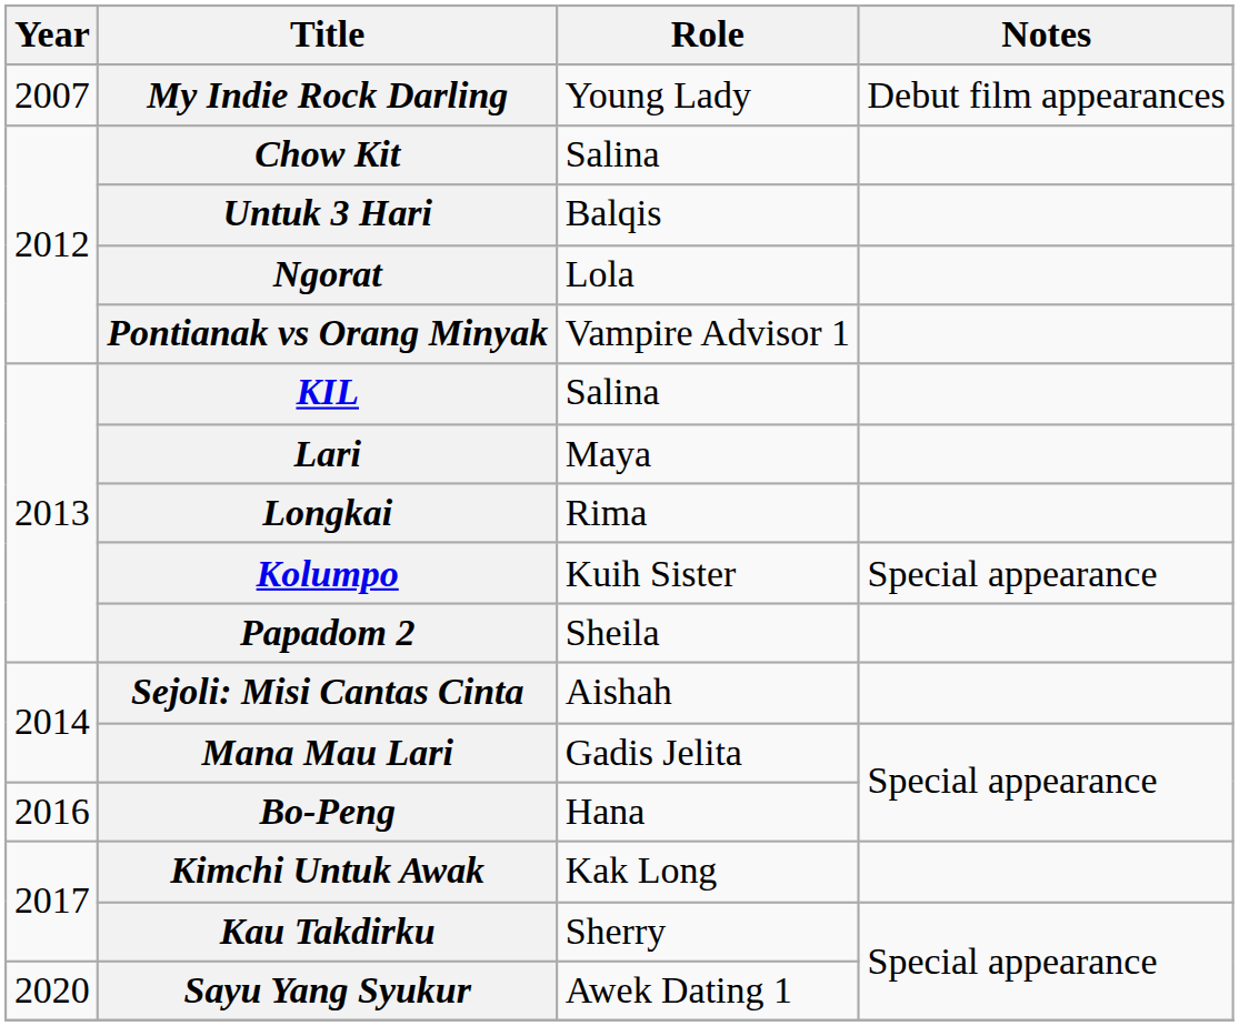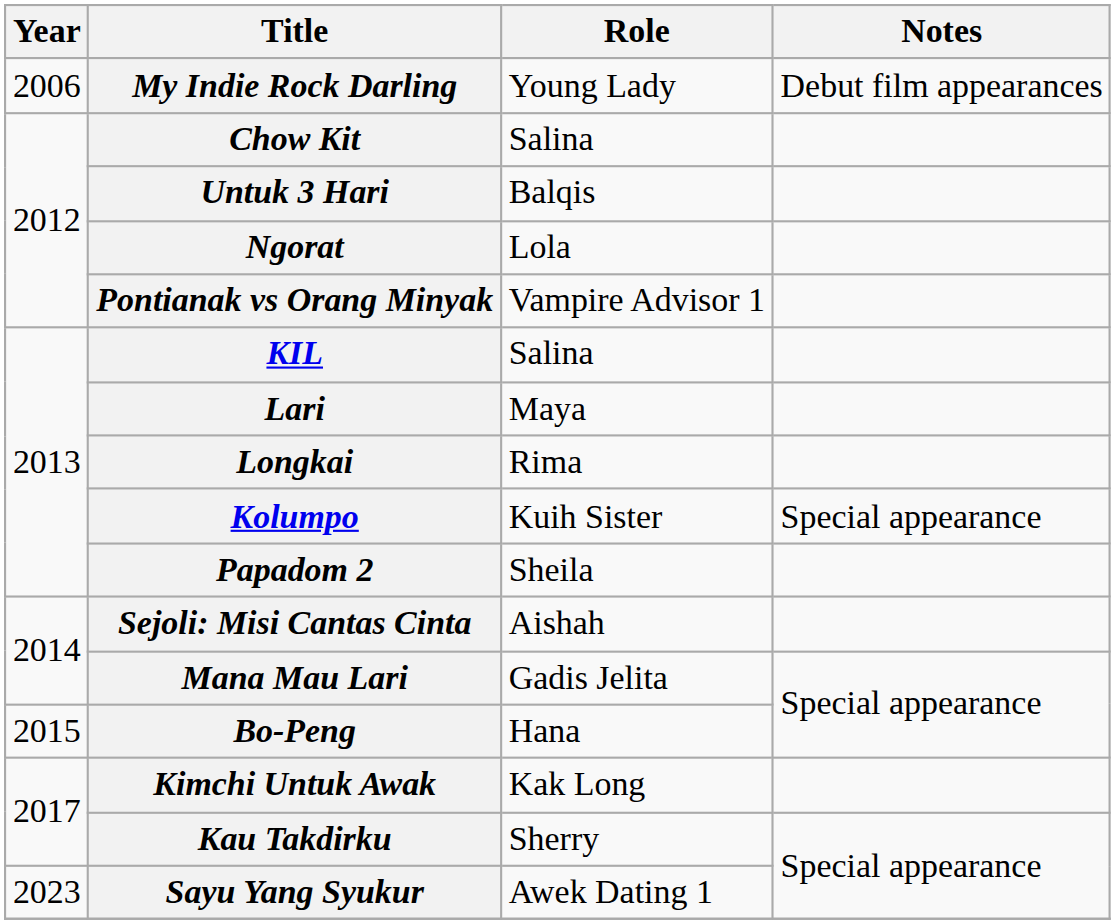 <table class="wikitable">
 <tr>
 <th>Year</th>
 <th>Title</th>
 <th>Role</th>
 <th>Notes</th>
 </tr>
 <tr>
-<td>2007</td>
+<td>2006</td>
 <th><em>My Indie Rock Darling</em></th>
 <td>Young Lady</td>
 <td>Debut film appearances</td>
 </tr>
 <tr>
 <td rowspan="4">2012</td>
 <th><em>Chow Kit</em></th>
 <td>Salina</td>
 <td></td>
 </tr>
 <tr>
 <th><em>Untuk 3 Hari</em></th>
 <td>Balqis</td>
 <td></td>
 </tr>
 <tr>
 <th><em>Ngorat</em></th>
 <td>Lola</td>
 <td></td>
 </tr>
 <tr>
 <th><em>Pontianak vs Orang Minyak</em></th>
 <td>Vampire Advisor 1</td>
 <td></td>
 </tr>
 <tr>
 <td rowspan="5">2013</td>
 <th><em><a href='#'>KIL</a></em></th>
 <td>Salina</td>
 <td></td>
 </tr>
 <tr>
 <th><em>Lari</em></th>
 <td>Maya</td>
 <td></td>
 </tr>
 <tr>
 <th><em>Longkai</em></th>
 <td>Rima</td>
 <td></td>
 </tr>
 <tr>
 <th><em><a href='#'>Kolumpo</a></em></th>
 <td>Kuih Sister</td>
 <td>Special appearance</td>
 </tr>
 <tr>
 <th><em>Papadom 2</em></th>
 <td>Sheila</td>
 <td></td>
 </tr>
 <tr>
 <td rowspan="2">2014</td>
 <th><em>Sejoli: Misi Cantas Cinta</em></th>
 <td>Aishah</td>
 <td></td>
 </tr>
 <tr>
 <th><em>Mana Mau Lari</em></th>
 <td>Gadis Jelita</td>
 <td rowspan="2">Special appearance</td>
 </tr>
 <tr>
-<td>2016</td>
+<td>2015</td>
 <th><em>Bo-Peng</em></th>
 <td>Hana</td>
 </tr>
 <tr>
 <td rowspan="2">2017</td>
 <th><em>Kimchi Untuk Awak</em></th>
 <td>Kak Long</td>
 <td></td>
 </tr>
 <tr>
 <th><em>Kau Takdirku</em></th>
 <td>Sherry</td>
 <td rowspan="2">Special appearance</td>
 </tr>
 <tr>
-<td>2020</td>
+<td>2023</td>
 <th><em>Sayu Yang Syukur</em></th>
 <td>Awek Dating 1</td>
 </tr>
 <tr>
 </tr>
 </table>
